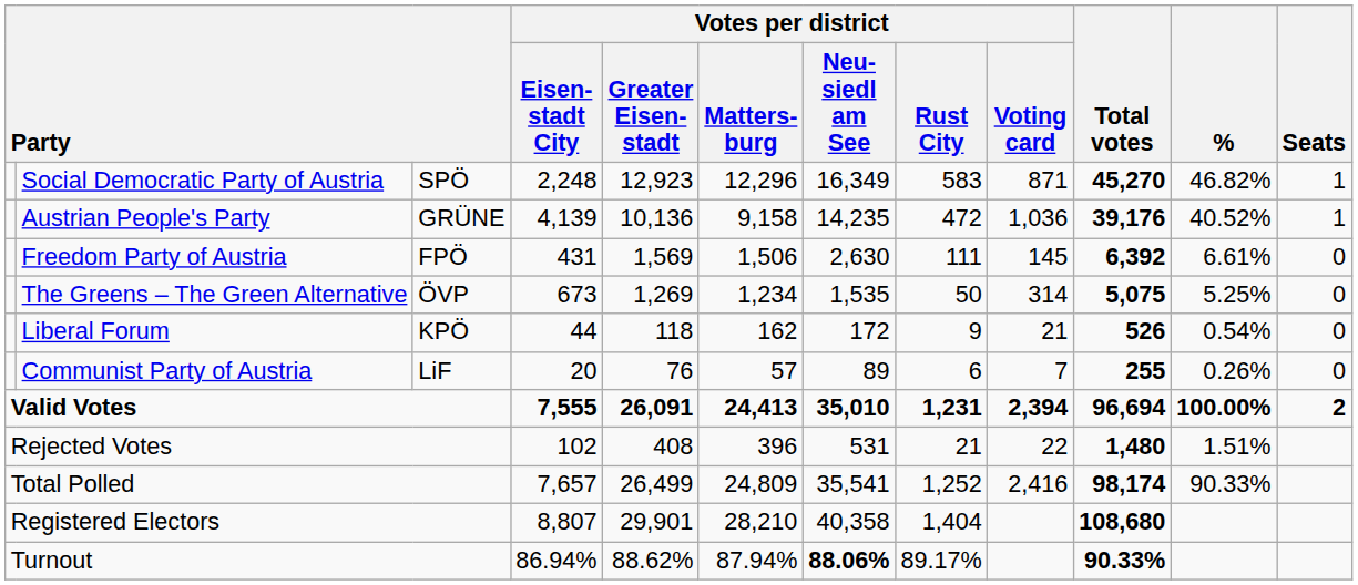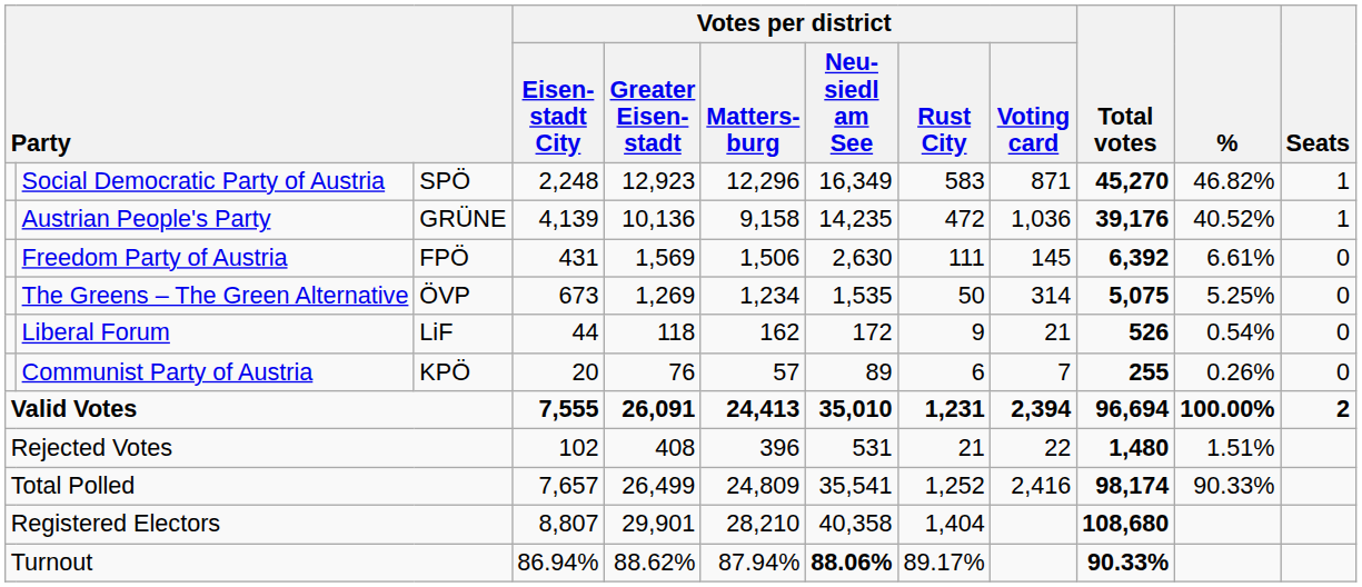 <table class="wikitable" border="1" style="text-align:right;">
 <tr>
 <th style="text-align:left;" valign=bottom rowspan=2 colspan=3>Party</th>
 <th colspan=6>Votes per district</th>
 <th align=center valign=bottom rowspan=2 width="50">Total<br>votes</th>
 <th align=center valign=bottom rowspan=2 width="50">%</th>
 <th align=center valign=bottom rowspan=2>Seats</th>
 </tr>
 <tr>
 <th align=center valign=bottom width="50"><a href='#'>Eisen-<br>stadt<br>City</a></th>
 <th align=center valign=bottom width="50"><a href='#'>Greater<br>Eisen-<br>stadt</a></th>
 <th align=center valign=bottom width="50"><a href='#'>Matters-<br>burg</a></th>
 <th align=center valign=bottom width="50"><a href='#'>Neu-<br>siedl<br>am See</a></th>
 <th align=center valign=bottom width="50"><a href='#'>Rust<br>City</a></th>
 <th align=center valign=bottom width="50"><a href='#'>Voting<br>card</a></th>
 </tr>
 <tr>
 <td></td>
 <td align=left><a href='#'>Social Democratic Party of Austria</a></td>
 <td align=left>SPÖ</td>
 <td>2,248</td>
 <td>12,923</td>
 <td>12,296</td>
 <td>16,349</td>
 <td>583</td>
 <td>871</td>
 <td><strong>45,270</strong></td>
 <td>46.82%</td>
 <td>1</td>
 </tr>
 <tr>
 <td></td>
 <td align=left><a href='#'>Austrian People's Party</a></td>
 <td align=left>GRÜNE</td>
 <td>4,139</td>
 <td>10,136</td>
 <td>9,158</td>
 <td>14,235</td>
 <td>472</td>
 <td>1,036</td>
 <td><strong>39,176</strong></td>
 <td>40.52%</td>
 <td>1</td>
 </tr>
 <tr>
 <td></td>
 <td align=left><a href='#'>Freedom Party of Austria</a></td>
 <td align=left>FPÖ</td>
 <td>431</td>
 <td>1,569</td>
 <td>1,506</td>
 <td>2,630</td>
 <td>111</td>
 <td>145</td>
 <td><strong>6,392</strong></td>
 <td>6.61%</td>
 <td>0</td>
 </tr>
 <tr>
 <td></td>
 <td align=left style="white-space: nowrap;"><a href='#'>The Greens – The Green Alternative</a></td>
 <td align=left>ÖVP</td>
 <td>673</td>
 <td>1,269</td>
 <td>1,234</td>
 <td>1,535</td>
 <td>50</td>
 <td>314</td>
 <td><strong>5,075</strong></td>
 <td>5.25%</td>
 <td>0</td>
 </tr>
 <tr>
 <td></td>
 <td align=left><a href='#'>Liberal Forum</a></td>
-<td align=left>KPÖ</td>
+<td align=left>LiF</td>
 <td>44</td>
 <td>118</td>
 <td>162</td>
 <td>172</td>
 <td>9</td>
 <td>21</td>
 <td><strong>526</strong></td>
 <td>0.54%</td>
 <td>0</td>
 </tr>
 <tr>
 <td></td>
 <td align=left><a href='#'>Communist Party of Austria</a></td>
-<td align=left>LiF</td>
+<td align=left>KPÖ</td>
 <td>20</td>
 <td>76</td>
 <td>57</td>
 <td>89</td>
 <td>6</td>
 <td>7</td>
 <td><strong>255</strong></td>
 <td>0.26%</td>
 <td>0</td>
 </tr>
 <tr style="font-weight:bold">
 <td align=left colspan=3>Valid Votes</td>
 <td>7,555</td>
 <td>26,091</td>
 <td>24,413</td>
 <td>35,010</td>
 <td>1,231</td>
 <td>2,394</td>
 <td>96,694</td>
 <td>100.00%</td>
 <td>2</td>
 </tr>
 <tr>
 <td align=left colspan=3>Rejected Votes</td>
 <td>102</td>
 <td>408</td>
 <td>396</td>
 <td>531</td>
 <td>21</td>
 <td>22</td>
 <td><strong>1,480</strong></td>
 <td>1.51%</td>
 <td></td>
 </tr>
 <tr>
 <td align=left colspan=3>Total Polled</td>
 <td>7,657</td>
 <td>26,499</td>
 <td>24,809</td>
 <td>35,541</td>
 <td>1,252</td>
 <td>2,416</td>
 <td><strong>98,174</strong></td>
 <td>90.33%</td>
 <td></td>
 </tr>
 <tr>
 <td align=left colspan=3>Registered Electors</td>
 <td>8,807</td>
 <td>29,901</td>
 <td>28,210</td>
 <td>40,358</td>
 <td>1,404</td>
 <td></td>
 <td><strong>108,680</strong></td>
 <td></td>
 <td></td>
 </tr>
 <tr>
 <td align=left colspan=3>Turnout</td>
 <td>86.94%</td>
 <td>88.62%</td>
 <td>87.94%</td>
 <td><strong>88.06%</strong></td>
 <td>89.17%</td>
 <td></td>
 <td><strong>90.33%</strong></td>
 <td></td>
 <td></td>
 </tr>
 </table>
